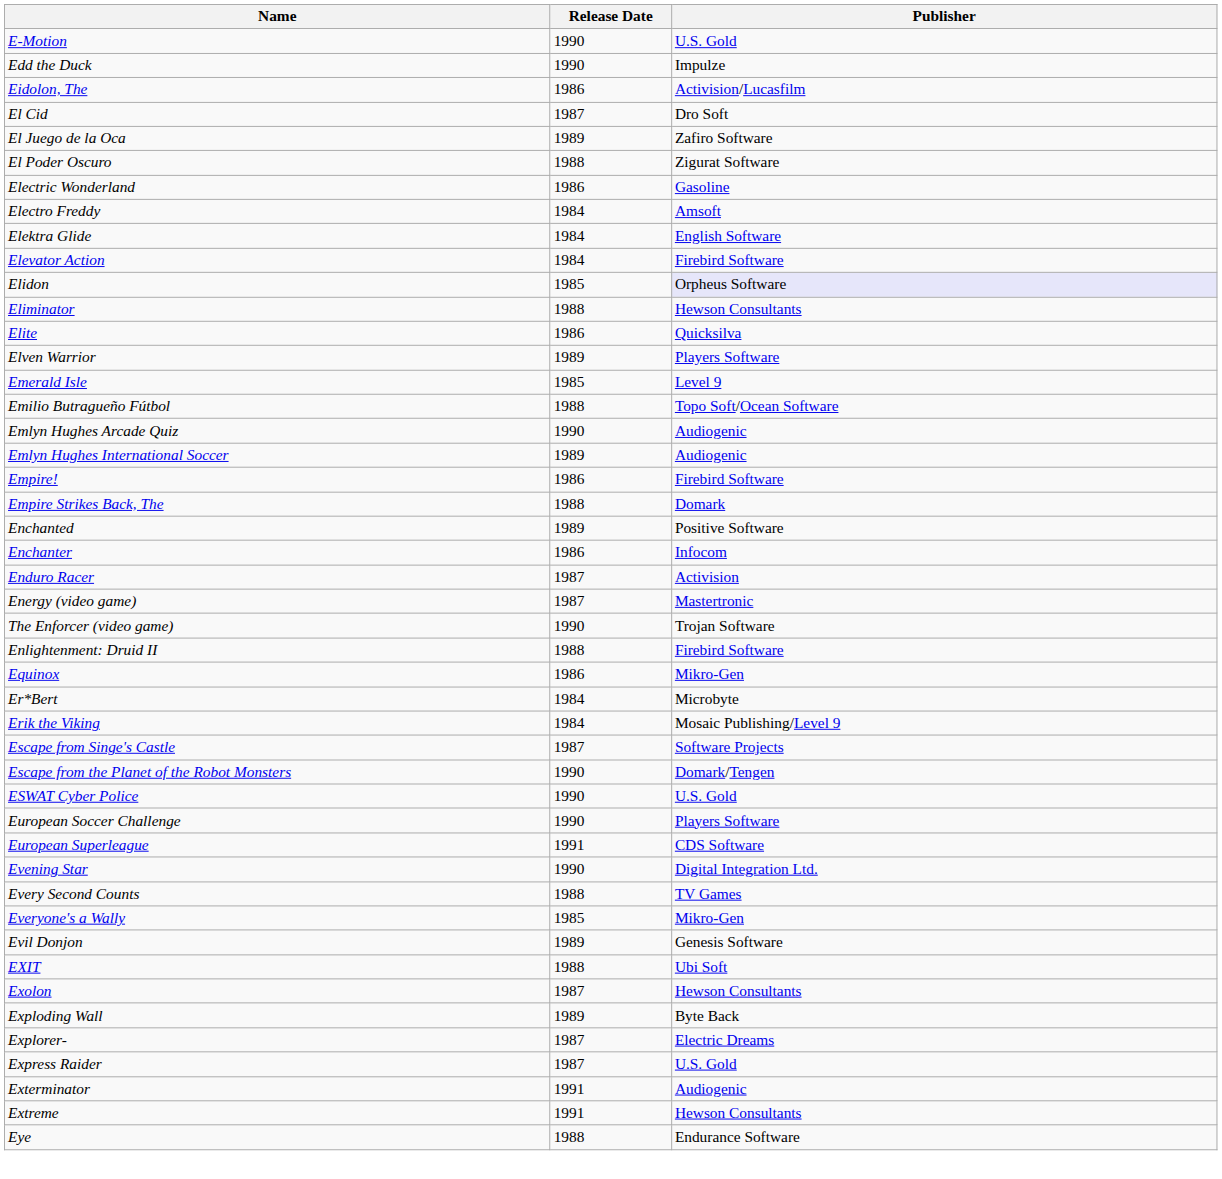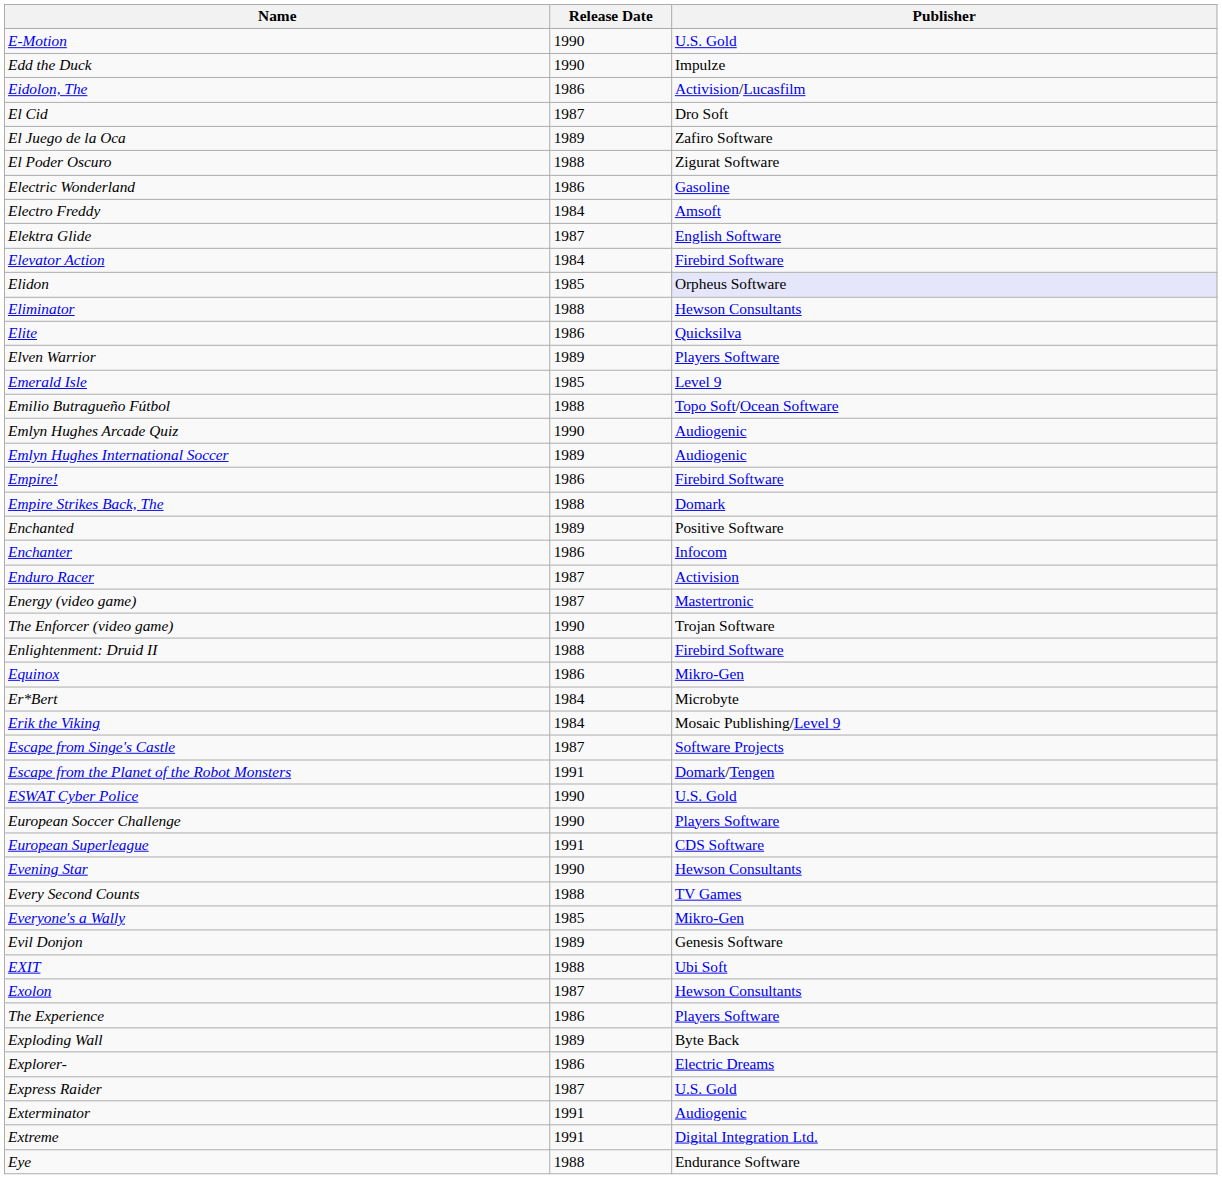 <table class="wikitable sortable" style="width:100%;">
 <tr>
 <th style="width:45%;">Name</th>
 <th style="width:10%;">Release Date</th>
 <th style="width:45%;">Publisher</th>
 </tr>
 <tr>
 <td><em><a href='#'>E-Motion</a></em></td>
 <td>1990</td>
 <td><a href='#'>U.S. Gold</a></td>
 </tr>
 <tr>
 <td><em>Edd the Duck</em></td>
 <td>1990</td>
 <td>Impulze</td>
 </tr>
 <tr>
 <td><em><a href='#'>Eidolon, The</a></em></td>
 <td>1986</td>
 <td><a href='#'>Activision</a>/<a href='#'>Lucasfilm</a></td>
 </tr>
 <tr>
 <td><em>El Cid</em></td>
 <td>1987</td>
 <td>Dro Soft</td>
 </tr>
 <tr>
 <td><em>El Juego de la Oca</em></td>
 <td>1989</td>
 <td>Zafiro Software</td>
 </tr>
 <tr>
 <td><em>El Poder Oscuro</em></td>
 <td>1988</td>
 <td>Zigurat Software</td>
 </tr>
 <tr>
 <td><em>Electric Wonderland</em></td>
 <td>1986</td>
 <td><a href='#'>Gasoline</a></td>
 </tr>
 <tr>
 <td><em>Electro Freddy</em></td>
 <td>1984</td>
 <td><a href='#'>Amsoft</a></td>
 </tr>
 <tr>
 <td><em>Elektra Glide</em></td>
-<td>1984</td>
+<td>1987</td>
 <td><a href='#'>English Software</a></td>
 </tr>
 <tr>
 <td><em><a href='#'>Elevator Action</a></em></td>
 <td>1984</td>
 <td><a href='#'>Firebird Software</a></td>
 </tr>
 <tr>
 <td><em>Elidon</em></td>
 <td>1985</td>
 <td style="background: lavender;">Orpheus Software</td>
 </tr>
 <tr>
 <td><em><a href='#'>Eliminator</a></em></td>
 <td>1988</td>
 <td><a href='#'>Hewson Consultants</a></td>
 </tr>
 <tr>
 <td><em><a href='#'>Elite</a></em></td>
 <td>1986</td>
 <td><a href='#'>Quicksilva</a></td>
 </tr>
 <tr>
 <td><em>Elven Warrior</em></td>
 <td>1989</td>
 <td><a href='#'>Players Software</a></td>
 </tr>
 <tr>
 <td><em><a href='#'>Emerald Isle</a></em></td>
 <td>1985</td>
 <td><a href='#'>Level 9</a></td>
 </tr>
 <tr>
 <td><em>Emilio Butragueño Fútbol</em></td>
 <td>1988</td>
 <td><a href='#'>Topo Soft</a>/<a href='#'>Ocean Software</a></td>
 </tr>
 <tr>
 <td><em>Emlyn Hughes Arcade Quiz</em></td>
 <td>1990</td>
 <td><a href='#'>Audiogenic</a></td>
 </tr>
 <tr>
 <td><em><a href='#'>Emlyn Hughes International Soccer</a></em></td>
 <td>1989</td>
 <td><a href='#'>Audiogenic</a></td>
 </tr>
 <tr>
 <td><em><a href='#'>Empire!</a></em></td>
 <td>1986</td>
 <td><a href='#'>Firebird Software</a></td>
 </tr>
 <tr>
 <td><em><a href='#'>Empire Strikes Back, The</a></em></td>
 <td>1988</td>
 <td><a href='#'>Domark</a></td>
 </tr>
 <tr>
 <td><em>Enchanted</em></td>
 <td>1989</td>
 <td>Positive Software</td>
 </tr>
 <tr>
 <td><em><a href='#'>Enchanter</a></em></td>
 <td>1986</td>
 <td><a href='#'>Infocom</a></td>
 </tr>
 <tr>
 <td><em><a href='#'>Enduro Racer</a></em></td>
 <td>1987</td>
 <td><a href='#'>Activision</a></td>
 </tr>
 <tr>
 <td><em>Energy (video game)</em></td>
 <td>1987</td>
 <td><a href='#'>Mastertronic</a></td>
 </tr>
 <tr>
 <td><em>The Enforcer (video game)</em></td>
 <td>1990</td>
 <td>Trojan Software</td>
 </tr>
 <tr>
 <td><em>Enlightenment: Druid II</em></td>
 <td>1988</td>
 <td><a href='#'>Firebird Software</a></td>
 </tr>
 <tr>
 <td><em><a href='#'>Equinox</a></em></td>
 <td>1986</td>
 <td><a href='#'>Mikro-Gen</a></td>
 </tr>
 <tr>
 <td><em>Er*Bert</em></td>
 <td>1984</td>
 <td>Microbyte</td>
 </tr>
 <tr>
 <td><em><a href='#'>Erik the Viking</a></em></td>
 <td>1984</td>
 <td>Mosaic Publishing/<a href='#'>Level 9</a></td>
 </tr>
 <tr>
 <td><em><a href='#'>Escape from Singe's Castle</a></em></td>
 <td>1987</td>
 <td><a href='#'>Software Projects</a></td>
 </tr>
 <tr>
 <td><em><a href='#'>Escape from the Planet of the Robot Monsters</a></em></td>
-<td>1990</td>
+<td>1991</td>
 <td><a href='#'>Domark</a>/<a href='#'>Tengen</a></td>
 </tr>
 <tr>
 <td><em><a href='#'>ESWAT Cyber Police</a></em></td>
 <td>1990</td>
 <td><a href='#'>U.S. Gold</a></td>
 </tr>
 <tr>
 <td><em>European Soccer Challenge</em></td>
 <td>1990</td>
 <td><a href='#'>Players Software</a></td>
 </tr>
 <tr>
 <td><em><a href='#'>European Superleague</a></em></td>
 <td>1991</td>
 <td><a href='#'>CDS Software</a></td>
 </tr>
 <tr>
 <td><em><a href='#'>Evening Star</a></em></td>
 <td>1990</td>
-<td><a href='#'>Digital Integration Ltd.</a></td>
+<td><a href='#'>Hewson Consultants</a></td>
 </tr>
 <tr>
 <td><em>Every Second Counts</em></td>
 <td>1988</td>
 <td><a href='#'>TV Games</a></td>
 </tr>
 <tr>
 <td><em><a href='#'>Everyone's a Wally</a></em></td>
 <td>1985</td>
 <td><a href='#'>Mikro-Gen</a></td>
 </tr>
 <tr>
 <td><em>Evil Donjon</em></td>
 <td>1989</td>
 <td>Genesis Software</td>
 </tr>
 <tr>
 <td><em><a href='#'>EXIT</a></em></td>
 <td>1988</td>
 <td><a href='#'>Ubi Soft</a></td>
 </tr>
 <tr>
 <td><em><a href='#'>Exolon</a></em></td>
 <td>1987</td>
 <td><a href='#'>Hewson Consultants</a></td>
 </tr>
 <tr>
+<td><em>The Experience</em></td>
+<td>1986</td>
+<td><a href='#'>Players Software</a></td>
+</tr>
+<tr>
 <td><em>Exploding Wall</em></td>
 <td>1989</td>
 <td>Byte Back</td>
 </tr>
 <tr>
 <td><em>Explorer-</em></td>
-<td>1987</td>
+<td>1986</td>
 <td><a href='#'>Electric Dreams</a></td>
 </tr>
 <tr>
 <td><em>Express Raider</em></td>
 <td>1987</td>
 <td><a href='#'>U.S. Gold</a></td>
 </tr>
 <tr>
 <td><em>Exterminator</em></td>
 <td>1991</td>
 <td><a href='#'>Audiogenic</a></td>
 </tr>
 <tr>
 <td><em>Extreme</em></td>
 <td>1991</td>
-<td><a href='#'>Hewson Consultants</a></td>
+<td><a href='#'>Digital Integration Ltd.</a></td>
 </tr>
 <tr>
 <td><em>Eye</em></td>
 <td>1988</td>
 <td>Endurance Software</td>
 </tr>
 </table>
